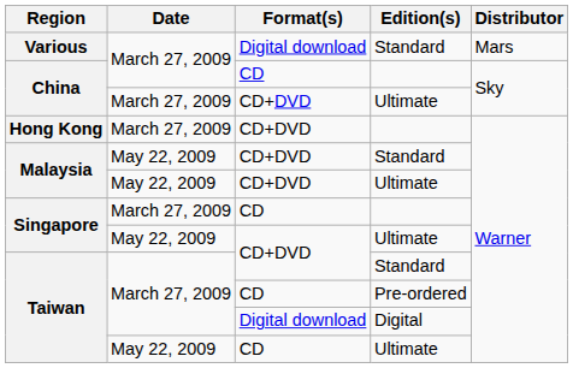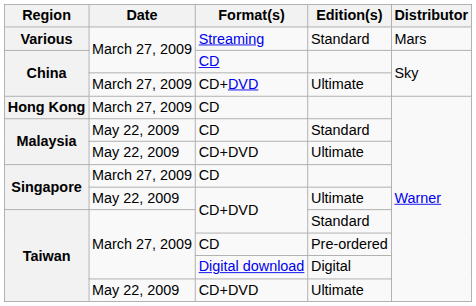 <table class="wikitable plainrowheaders">
 <tr>
 <th>Region</th>
 <th>Date</th>
 <th>Format(s)</th>
 <th>Edition(s)</th>
 <th>Distributor</th>
 </tr>
 <tr>
 <th scope="row">Various</th>
 <td rowspan="2">March 27, 2009</td>
-<td><a href='#'>Digital download</a></td>
+<td><a href='#'>Streaming</a></td>
 <td>Standard</td>
 <td>Mars</td>
 </tr>
 <tr>
 <th scope="row" rowspan="2">China</th>
 <td><a href='#'>CD</a></td>
 <td></td>
 <td rowspan="2">Sky</td>
 </tr>
 <tr>
 <td>March 27, 2009</td>
 <td>CD+<a href='#'>DVD</a></td>
 <td>Ultimate</td>
 </tr>
 <tr>
 <th scope="row">Hong Kong</th>
 <td>March 27, 2009</td>
-<td>CD+DVD</td>
+<td>CD</td>
 <td></td>
 <td rowspan="9"><a href='#'>Warner</a></td>
 </tr>
 <tr>
 <th scope="row" rowspan="2">Malaysia</th>
 <td>May 22, 2009</td>
-<td>CD+DVD</td>
+<td>CD</td>
 <td>Standard</td>
 </tr>
 <tr>
 <td>May 22, 2009</td>
 <td>CD+DVD</td>
 <td>Ultimate</td>
 </tr>
 <tr>
 <th scope="row" rowspan="2">Singapore</th>
 <td>March 27, 2009</td>
 <td>CD</td>
 <td></td>
 </tr>
 <tr>
 <td>May 22, 2009</td>
 <td rowspan="2">CD+DVD</td>
 <td>Ultimate</td>
 </tr>
 <tr>
 <th scope="row" rowspan="5">Taiwan</th>
 <td rowspan="3">March 27, 2009</td>
 <td>Standard</td>
 </tr>
 <tr>
 <td>CD</td>
 <td>Pre-ordered</td>
 </tr>
 <tr>
 <td><a href='#'>Digital download</a></td>
 <td>Digital</td>
 </tr>
 <tr>
 <td>May 22, 2009</td>
-<td>CD</td>
+<td>CD+DVD</td>
 <td>Ultimate</td>
 </tr>
 </table>
